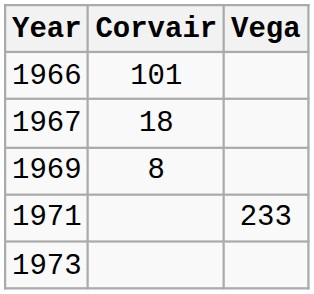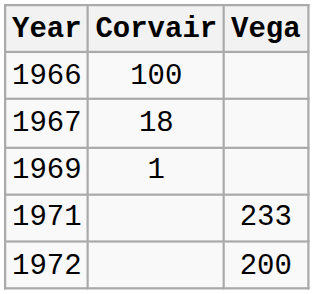 <table class="wikitable" style="text-align: center">
 <tr>
 <th>Year</th>
 <th>Corvair</th>
 <th>Vega</th>
 </tr>
 <tr>
 <td>1966</td>
-<td>101</td>
+<td>100</td>
 <td></td>
 </tr>
 <tr>
 <td>1967</td>
 <td>18</td>
 <td></td>
 </tr>
 <tr>
 <td>1969</td>
-<td>8</td>
+<td>1</td>
 <td></td>
 </tr>
 <tr>
 <td>1971</td>
 <td></td>
 <td>233</td>
 </tr>
 <tr>
-<td>1973</td>
+<td>1972</td>
 <td></td>
-<td></td>
+<td>200</td>
 </tr>
 </table>
